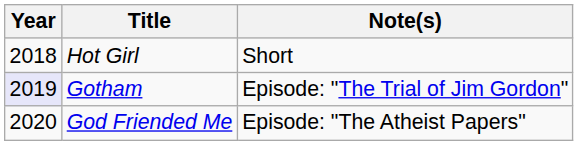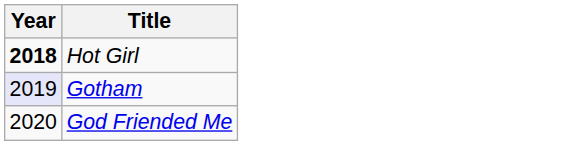 <table class="wikitable sortable">
 <tr>
 <th>Year</th>
 <th>Title</th>
-<th>Note(s)</th>
 </tr>
 <tr>
-<td>2018</td>
+<td><strong>2018</strong></td>
 <td><em>Hot Girl</em></td>
-<td>Short</td>
 </tr>
 <tr>
 <td style="background: lavender;">2019</td>
 <td><em><a href='#'>Gotham</a></em></td>
-<td>Episode: "<a href='#'>The Trial of Jim Gordon</a>"</td>
 </tr>
 <tr>
 <td>2020</td>
 <td><em><a href='#'>God Friended Me</a></em></td>
-<td>Episode: "The Atheist Papers"</td>
 </tr>
 </table>
